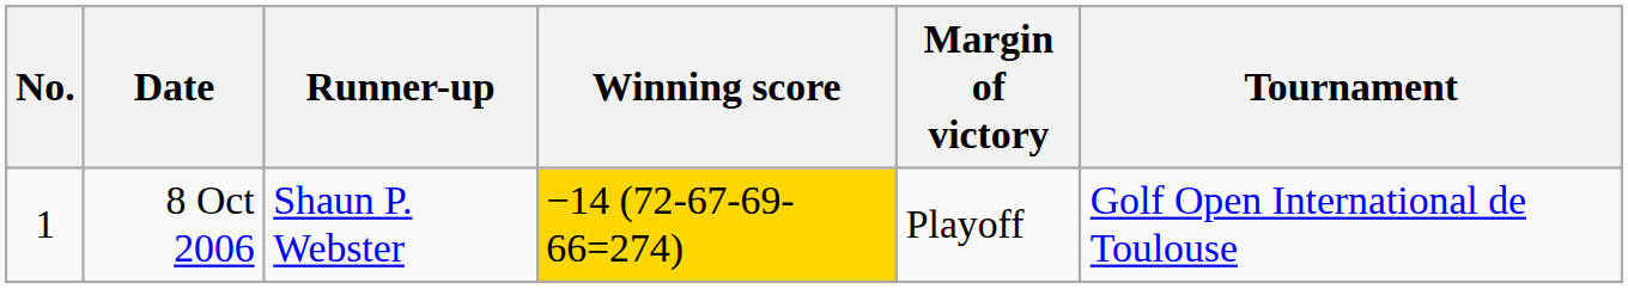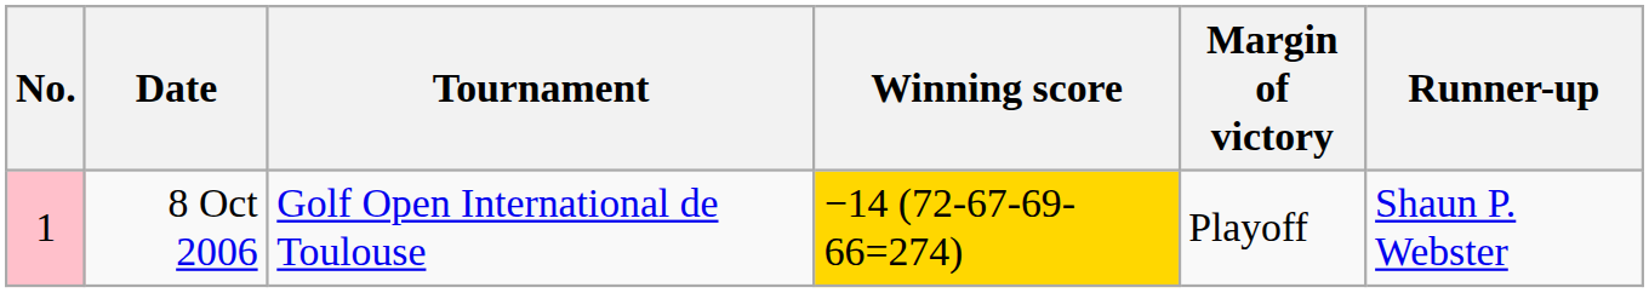 <table class="wikitable" style="font-size:95%;">
 <tr>
 <th>No.</th>
 <th>Date</th>
-<th>Runner-up</th>
+<th>Tournament</th>
 <th>Winning score</th>
 <th>Margin of<br>victory</th>
-<th>Tournament</th>
+<th>Runner-up</th>
 </tr>
 <tr>
-<td align=center>1</td>
+<td align=center style="background: pink;">1</td>
 <td align=right>8 Oct <a href='#'>2006</a></td>
-<td> <a href='#'>Shaun P. Webster</a></td>
+<td><a href='#'>Golf Open International de Toulouse</a></td>
 <td style="background: gold;">−14 (72-67-69-66=274)</td>
 <td>Playoff</td>
-<td><a href='#'>Golf Open International de Toulouse</a></td>
+<td> <a href='#'>Shaun P. Webster</a></td>
 </tr>
 </table>
